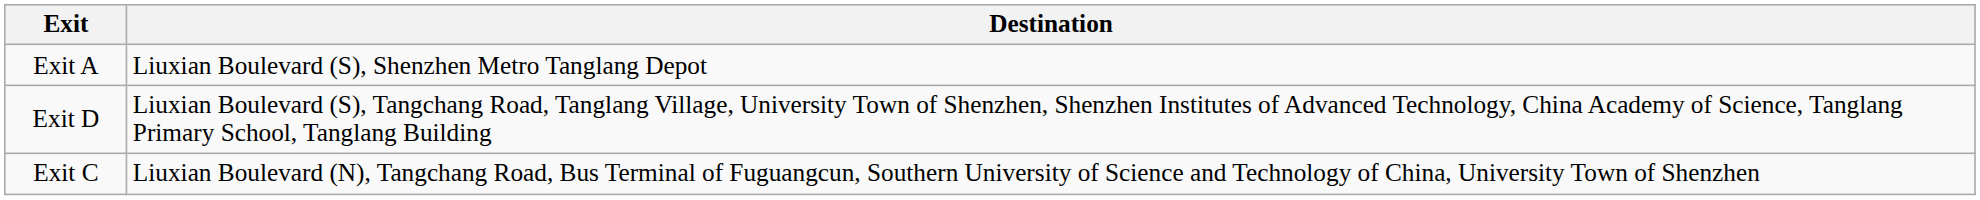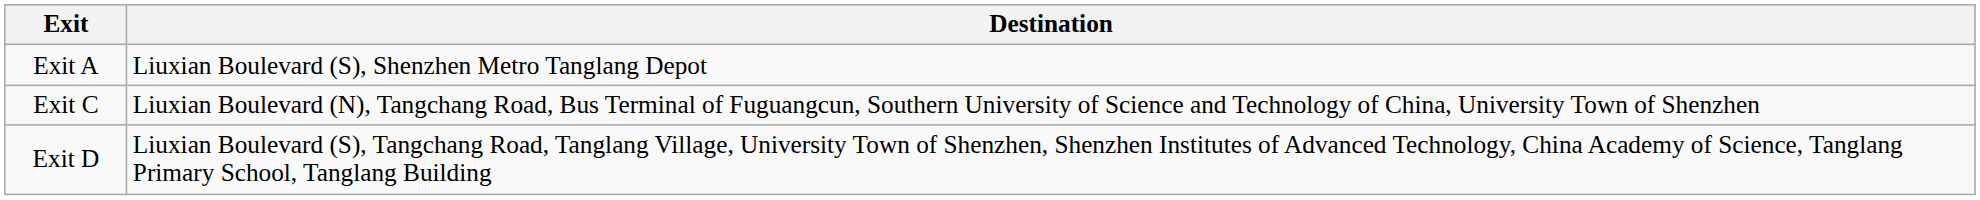 <table class="wikitable">
 <tr>
 <th style="width:70px">Exit</th>
 <th>Destination</th>
 </tr>
 <tr>
 <td align="center">Exit A</td>
 <td>Liuxian Boulevard (S), Shenzhen Metro Tanglang Depot</td>
 </tr>
 <tr>
+<td align="center">Exit C</td>
+<td>Liuxian Boulevard (N), Tangchang Road, Bus Terminal of Fuguangcun, Southern University of Science and Technology of China, University Town of Shenzhen</td>
+</tr>
+<tr>
 <td align="center">Exit D</td>
 <td>Liuxian Boulevard (S), Tangchang Road, Tanglang Village, University Town of Shenzhen, Shenzhen Institutes of Advanced Technology, China Academy of Science, Tanglang Primary School, Tanglang Building</td>
 </tr>
-<tr>
-<td align="center">Exit C</td>
-<td>Liuxian Boulevard (N), Tangchang Road, Bus Terminal of Fuguangcun, Southern University of Science and Technology of China, University Town of Shenzhen</td>
-</tr>
 </table>
